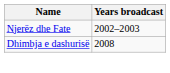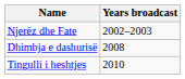 <table class="wikitable sortable">
 <tr>
 <th>Name</th>
 <th>Years broadcast</th>
 </tr>
 <tr>
 <td><a href='#'>Njerëz dhe Fate</a></td>
 <td>2002–2003</td>
 </tr>
 <tr>
 <td><a href='#'>Dhimbja e dashurisë</a></td>
 <td>2008</td>
 </tr>
+<tr>
+<td><a href='#'>Tingulli i heshtjes</a></td>
+<td>2010</td>
+</tr>
 </table>
